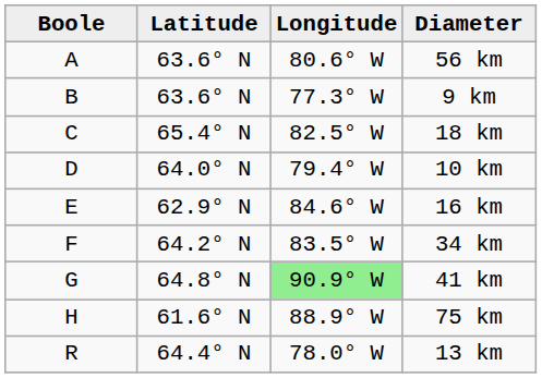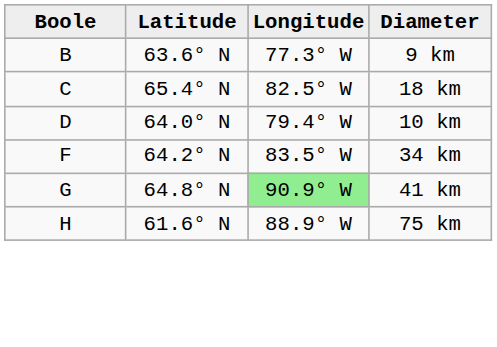 <table class="wikitable">
 <tr>
 <th width="25%" style="background:#eeeeee;">Boole</th>
 <th width="25%" style="background:#eeeeee;">Latitude</th>
 <th width="25%" style="background:#eeeeee;">Longitude</th>
 <th width="25%" style="background:#eeeeee;">Diameter</th>
-</tr>
-<tr>
-<td align="center">A</td>
-<td align="center">63.6° N</td>
-<td align="center">80.6° W</td>
-<td align="center">56 km</td>
 </tr>
 <tr>
 <td align="center">B</td>
 <td align="center">63.6° N</td>
 <td align="center">77.3° W</td>
 <td align="center">9 km</td>
 </tr>
 <tr>
 <td align="center">C</td>
 <td align="center">65.4° N</td>
 <td align="center">82.5° W</td>
 <td align="center">18 km</td>
 </tr>
 <tr>
 <td align="center">D</td>
 <td align="center">64.0° N</td>
 <td align="center">79.4° W</td>
 <td align="center">10 km</td>
 </tr>
 <tr>
-<td align="center">E</td>
-<td align="center">62.9° N</td>
-<td align="center">84.6° W</td>
-<td align="center">16 km</td>
-</tr>
-<tr>
 <td align="center">F</td>
 <td align="center">64.2° N</td>
 <td align="center">83.5° W</td>
 <td align="center">34 km</td>
 </tr>
 <tr>
 <td align="center">G</td>
 <td align="center">64.8° N</td>
 <td align="center" style="background: lightgreen;">90.9° W</td>
 <td align="center">41 km</td>
 </tr>
 <tr>
 <td align="center">H</td>
 <td align="center">61.6° N</td>
 <td align="center">88.9° W</td>
 <td align="center">75 km</td>
 </tr>
-<tr>
-<td align="center">R</td>
-<td align="center">64.4° N</td>
-<td align="center">78.0° W</td>
-<td align="center">13 km</td>
-</tr>
 </table>
